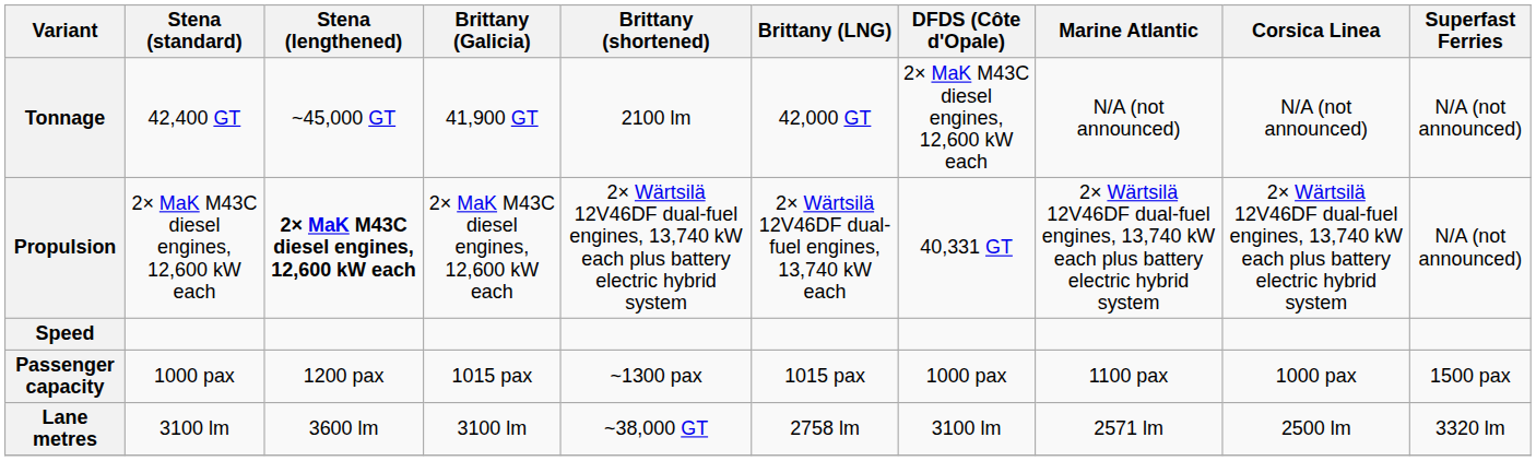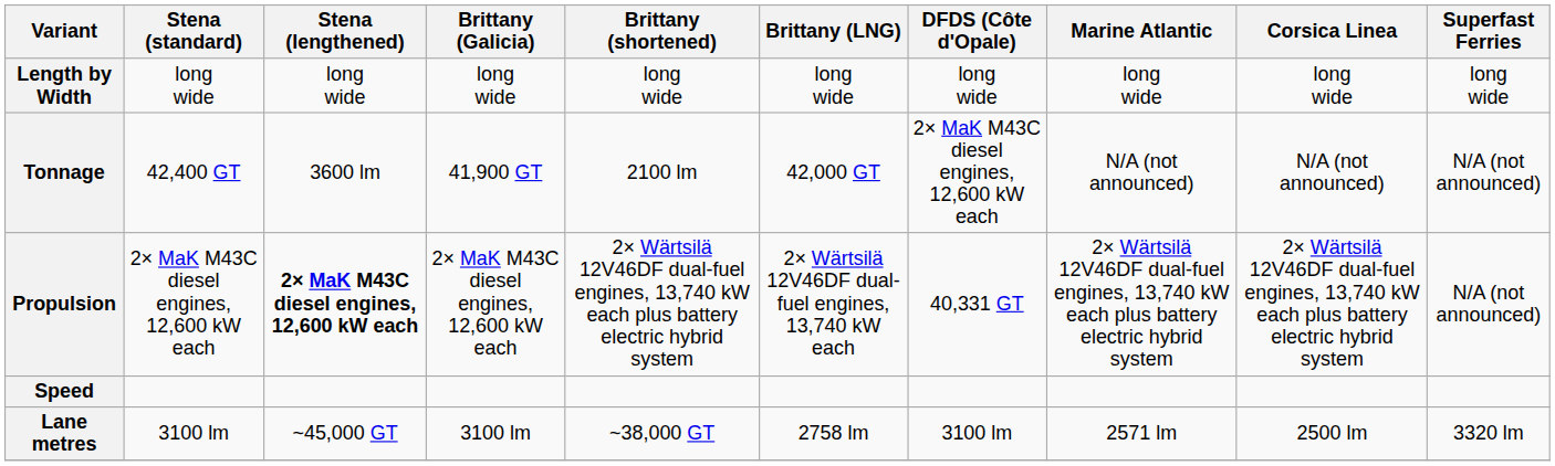 <table style="text-align: center" class="wikitable">
 <tr>
 <th>Variant</th>
 <th>Stena (standard)</th>
 <th>Stena (lengthened)</th>
 <th>Brittany (Galicia)</th>
 <th>Brittany (shortened)</th>
 <th>Brittany (LNG)</th>
 <th>DFDS (Côte d'Opale)</th>
 <th>Marine Atlantic</th>
 <th>Corsica Linea</th>
 <th>Superfast Ferries</th>
 </tr>
 <tr>
+<th>Length by Width</th>
+<td> long <br>  wide</td>
+<td> long <br>  wide</td>
+<td> long <br>  wide</td>
+<td> long <br>  wide</td>
+<td> long <br>  wide</td>
+<td> long <br>  wide</td>
+<td> long <br>  wide</td>
+<td> long <br>  wide</td>
+<td> long <br>  wide</td>
+</tr>
+<tr>
 <th>Tonnage</th>
 <td>42,400 <a href='#'>GT</a></td>
-<td>~45,000 <a href='#'>GT</a></td>
+<td>3600 lm</td>
 <td>41,900 <a href='#'>GT</a></td>
 <td>2100 lm</td>
 <td>42,000 <a href='#'>GT</a></td>
 <td>2× <a href='#'>MaK</a> M43C diesel engines, 12,600 kW each</td>
 <td>N/A (not announced)</td>
 <td>N/A (not announced)</td>
 <td>N/A (not announced)</td>
 </tr>
 <tr>
 <th>Propulsion</th>
 <td>2× <a href='#'>MaK</a> M43C diesel engines, 12,600 kW each</td>
 <td><strong>2× <a href='#'>MaK</a> M43C diesel engines, 12,600 kW each</strong></td>
 <td>2× <a href='#'>MaK</a> M43C diesel engines, 12,600 kW each</td>
 <td>2× <a href='#'>Wärtsilä</a> 12V46DF dual-fuel engines, 13,740 kW each plus battery electric hybrid system</td>
 <td>2× <a href='#'>Wärtsilä</a> 12V46DF dual-fuel engines, 13,740 kW each</td>
 <td>40,331 <a href='#'>GT</a></td>
 <td>2× <a href='#'>Wärtsilä</a> 12V46DF dual-fuel engines, 13,740 kW each plus battery electric hybrid system</td>
 <td>2× <a href='#'>Wärtsilä</a> 12V46DF dual-fuel engines, 13,740 kW each plus battery electric hybrid system</td>
 <td>N/A (not announced)</td>
 </tr>
 <tr>
 <th>Speed</th>
 <td></td>
 <td></td>
 <td></td>
 <td></td>
 <td></td>
 <td></td>
 <td></td>
 <td></td>
 <td></td>
 </tr>
 <tr>
-<th>Passenger capacity</th>
-<td>1000 pax</td>
-<td>1200 pax</td>
-<td>1015 pax</td>
-<td>~1300 pax</td>
-<td>1015 pax</td>
-<td>1000 pax</td>
-<td>1100 pax</td>
-<td>1000 pax</td>
-<td>1500 pax</td>
-</tr>
-<tr>
 <th>Lane metres</th>
 <td>3100 lm</td>
-<td>3600 lm</td>
+<td>~45,000 <a href='#'>GT</a></td>
 <td>3100 lm</td>
 <td>~38,000 <a href='#'>GT</a></td>
 <td>2758 lm</td>
 <td>3100 lm</td>
 <td>2571 lm</td>
 <td>2500 lm</td>
 <td>3320 lm</td>
 </tr>
 <tr>
 </tr>
 </table>
